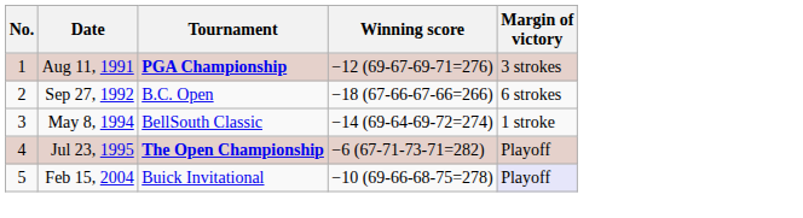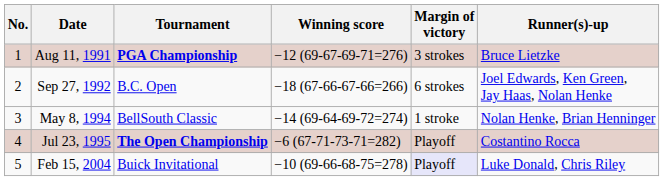 <table class="wikitable" style="font-size:95%;">
 <tr>
 <th>No.</th>
 <th>Date</th>
 <th>Tournament</th>
 <th>Winning score</th>
 <th>Margin of<br>victory</th>
+<th>Runner(s)-up</th>
 </tr>
 <tr style="background:#e5d1cb;">
 <td align=center>1</td>
 <td align=right>Aug 11, <a href='#'>1991</a></td>
 <td><strong><a href='#'>PGA Championship</a></strong></td>
 <td>−12 (69-67-69-71=276)</td>
 <td>3 strokes</td>
+<td> <a href='#'>Bruce Lietzke</a></td>
 </tr>
 <tr>
 <td align=center>2</td>
 <td align=right>Sep 27, <a href='#'>1992</a></td>
 <td><a href='#'>B.C. Open</a></td>
 <td>−18 (67-66-67-66=266)</td>
 <td>6 strokes</td>
+<td> <a href='#'>Joel Edwards</a>,  <a href='#'>Ken Green</a>,<br> <a href='#'>Jay Haas</a>,  <a href='#'>Nolan Henke</a></td>
 </tr>
 <tr>
 <td align=center>3</td>
 <td align=right>May 8, <a href='#'>1994</a></td>
 <td><a href='#'>BellSouth Classic</a></td>
 <td>−14 (69-64-69-72=274)</td>
 <td>1 stroke</td>
+<td> <a href='#'>Nolan Henke</a>,  <a href='#'>Brian Henninger</a></td>
 </tr>
 <tr style="background:#e5d1cb;">
 <td align=center>4</td>
 <td align=right>Jul 23, <a href='#'>1995</a></td>
 <td><strong><a href='#'>The Open Championship</a></strong></td>
 <td>−6 (67-71-73-71=282)</td>
 <td>Playoff</td>
+<td> <a href='#'>Costantino Rocca</a></td>
 </tr>
 <tr>
 <td align=center>5</td>
 <td align=right>Feb 15, <a href='#'>2004</a></td>
 <td><a href='#'>Buick Invitational</a></td>
 <td>−10 (69-66-68-75=278)</td>
 <td style="background: lavender;">Playoff</td>
+<td> <a href='#'>Luke Donald</a>,  <a href='#'>Chris Riley</a></td>
 </tr>
 </table>
